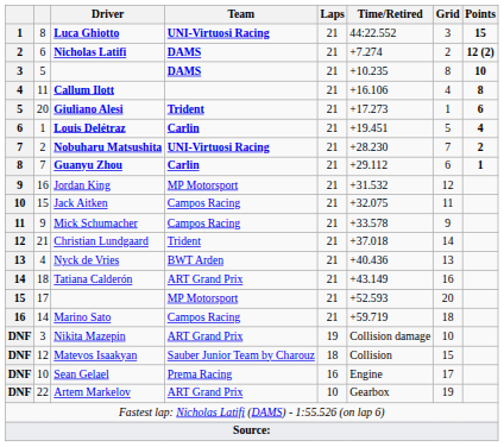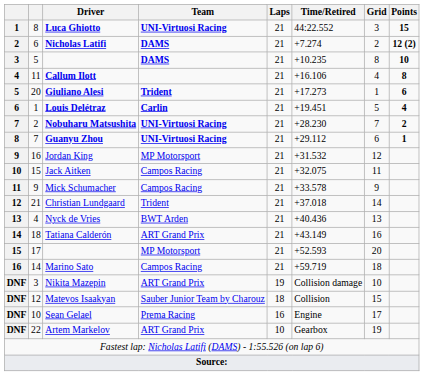 <table class="wikitable" style="font-size: 85%;">
 <tr>
 <th></th>
 <th></th>
 <th>Driver</th>
 <th>Team</th>
 <th>Laps</th>
 <th>Time/Retired</th>
 <th>Grid</th>
 <th>Points</th>
 </tr>
 <tr>
 <th>1</th>
 <td align="center">8</td>
 <td> <strong><a href='#'>Luca Ghiotto</a></strong></td>
 <td><strong><a href='#'>UNI-Virtuosi Racing</a></strong></td>
 <td align="center">21</td>
 <td>44:22.552</td>
 <td align="center">3</td>
 <td align="center"><strong>15</strong></td>
 </tr>
 <tr>
 <th>2</th>
 <td align="center">6</td>
 <td> <strong><a href='#'>Nicholas Latifi</a></strong></td>
 <td><strong><a href='#'>DAMS</a></strong></td>
 <td align="center">21</td>
 <td>+7.274</td>
 <td align="center">2</td>
 <td align="center"><strong>12 (2)</strong></td>
 </tr>
 <tr>
 <th>3</th>
 <td align="center">5</td>
 <td></td>
 <td><strong><a href='#'>DAMS</a></strong></td>
 <td align="center">21</td>
 <td>+10.235</td>
 <td align="center">8</td>
 <td align="center"><strong>10</strong></td>
 </tr>
 <tr>
 <th>4</th>
 <td align="center">11</td>
 <td> <strong><a href='#'>Callum Ilott</a></strong></td>
 <td><strong></strong></td>
 <td align="center">21</td>
 <td>+16.106</td>
 <td align="center">4</td>
 <td align="center"><strong>8</strong></td>
 </tr>
 <tr>
 <th>5</th>
 <td align="center">20</td>
 <td> <strong><a href='#'>Giuliano Alesi</a></strong></td>
 <td><strong><a href='#'>Trident</a></strong></td>
 <td align="center">21</td>
 <td>+17.273</td>
 <td align="center">1</td>
 <td align="center"><strong>6</strong></td>
 </tr>
 <tr>
 <th>6</th>
 <td align="center">1</td>
 <td> <strong><a href='#'>Louis Delétraz</a></strong></td>
 <td><strong><a href='#'>Carlin</a></strong></td>
 <td align="center">21</td>
 <td>+19.451</td>
 <td align="center">5</td>
 <td align="center"><strong>4</strong></td>
 </tr>
 <tr>
 <th>7</th>
 <td align="center">2</td>
 <td> <strong><a href='#'>Nobuharu Matsushita</a></strong></td>
 <td><strong><a href='#'>UNI-Virtuosi Racing</a></strong></td>
 <td align="center">21</td>
 <td>+28.230</td>
 <td align="center">7</td>
 <td align="center"><strong>2</strong></td>
 </tr>
 <tr>
 <th>8</th>
 <td align="center">7</td>
 <td> <strong><a href='#'>Guanyu Zhou</a></strong></td>
-<td><strong><a href='#'>Carlin</a></strong></td>
+<td><strong><a href='#'>UNI-Virtuosi Racing</a></strong></td>
 <td align="center">21</td>
 <td>+29.112</td>
 <td align="center">6</td>
 <td align="center"><strong>1</strong></td>
 </tr>
 <tr>
 <th>9</th>
 <td align="center">16</td>
 <td> <a href='#'>Jordan King</a></td>
 <td><a href='#'>MP Motorsport</a></td>
 <td align="center">21</td>
 <td>+31.532</td>
 <td align="center">12</td>
 <td align="center"></td>
 </tr>
 <tr>
 <th>10</th>
 <td align="center">15</td>
 <td> <a href='#'>Jack Aitken</a></td>
 <td><a href='#'>Campos Racing</a></td>
 <td align="center">21</td>
 <td>+32.075</td>
 <td align="center">11</td>
 <td align="center"></td>
 </tr>
 <tr>
 <th>11</th>
 <td align="center">9</td>
 <td> <a href='#'>Mick Schumacher</a></td>
 <td><a href='#'>Campos Racing</a></td>
 <td align="center">21</td>
 <td>+33.578</td>
 <td align="center">9</td>
 <td align="center"></td>
 </tr>
 <tr>
 <th>12</th>
 <td align="center">21</td>
 <td> <a href='#'>Christian Lundgaard</a></td>
 <td><a href='#'>Trident</a></td>
 <td align="center">21</td>
 <td>+37.018</td>
 <td align="center">14</td>
 <td align="center"></td>
 </tr>
 <tr>
 <th>13</th>
 <td align="center">4</td>
 <td> <a href='#'>Nyck de Vries</a></td>
 <td><a href='#'>BWT Arden</a></td>
 <td align="center">21</td>
 <td>+40.436</td>
 <td align="center">13</td>
 <td align="center"></td>
 </tr>
 <tr>
 <th>14</th>
 <td align="center">18</td>
 <td> <a href='#'>Tatiana Calderón</a></td>
 <td><a href='#'>ART Grand Prix</a></td>
 <td align="center">21</td>
 <td>+43.149</td>
 <td align="center">16</td>
 <td align="center"></td>
 </tr>
 <tr>
 <th>15</th>
 <td align="center">17</td>
 <td></td>
 <td><a href='#'>MP Motorsport</a></td>
 <td align="center">21</td>
 <td>+52.593</td>
 <td align="center">20</td>
 <td align="center"></td>
 </tr>
 <tr>
 <th>16</th>
 <td align="center">14</td>
 <td> <a href='#'>Marino Sato</a></td>
 <td><a href='#'>Campos Racing</a></td>
 <td align="center">21</td>
 <td>+59.719</td>
 <td align="center">18</td>
 <td align="center"></td>
 </tr>
 <tr>
 <th>DNF</th>
 <td align="center">3</td>
 <td> <a href='#'>Nikita Mazepin</a></td>
 <td><a href='#'>ART Grand Prix</a></td>
 <td align="center">19</td>
 <td>Collision damage</td>
 <td align="center">10</td>
 <td align="center"></td>
 </tr>
 <tr>
 <th>DNF</th>
 <td align="center">12</td>
 <td> <a href='#'>Matevos Isaakyan</a></td>
 <td><a href='#'>Sauber Junior Team by Charouz</a></td>
 <td align="center">18</td>
 <td>Collision</td>
 <td align="center">15</td>
 <td align="center"></td>
 </tr>
 <tr>
 <th>DNF</th>
 <td align="center">10</td>
 <td> <a href='#'>Sean Gelael</a></td>
 <td><a href='#'>Prema Racing</a></td>
 <td align="center">16</td>
 <td>Engine</td>
 <td align="center">17</td>
 <td align="center"></td>
 </tr>
 <tr>
 <th>DNF</th>
 <td align="center">22</td>
 <td> <a href='#'>Artem Markelov</a></td>
 <td><a href='#'>ART Grand Prix</a></td>
 <td align="center">10</td>
 <td>Gearbox</td>
 <td align="center">19</td>
 <td align="center"></td>
 </tr>
 <tr>
 <td colspan="8" align="center"><em>Fastest lap: <a href='#'>Nicholas Latifi</a> (<a href='#'>DAMS</a>) - 1:55.526 (on lap 6)</em></td>
 </tr>
 <tr>
 <td colspan="8" style="background:#eaecf0; text-align:center;"><strong>Source:</strong></td>
 </tr>
 </table>
